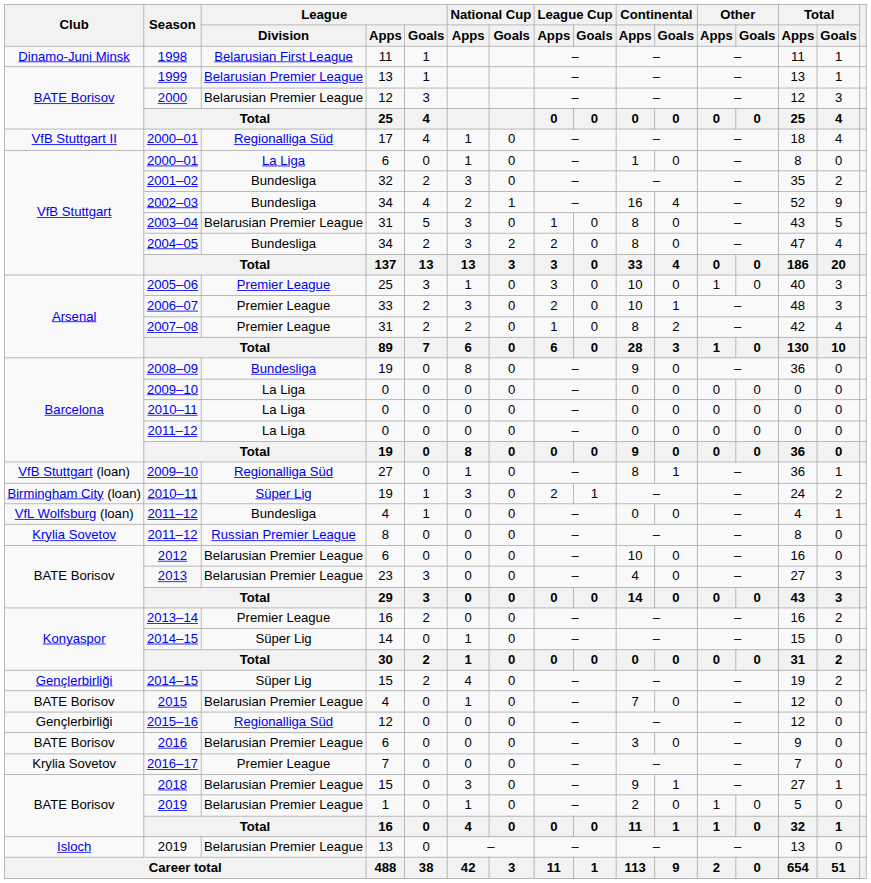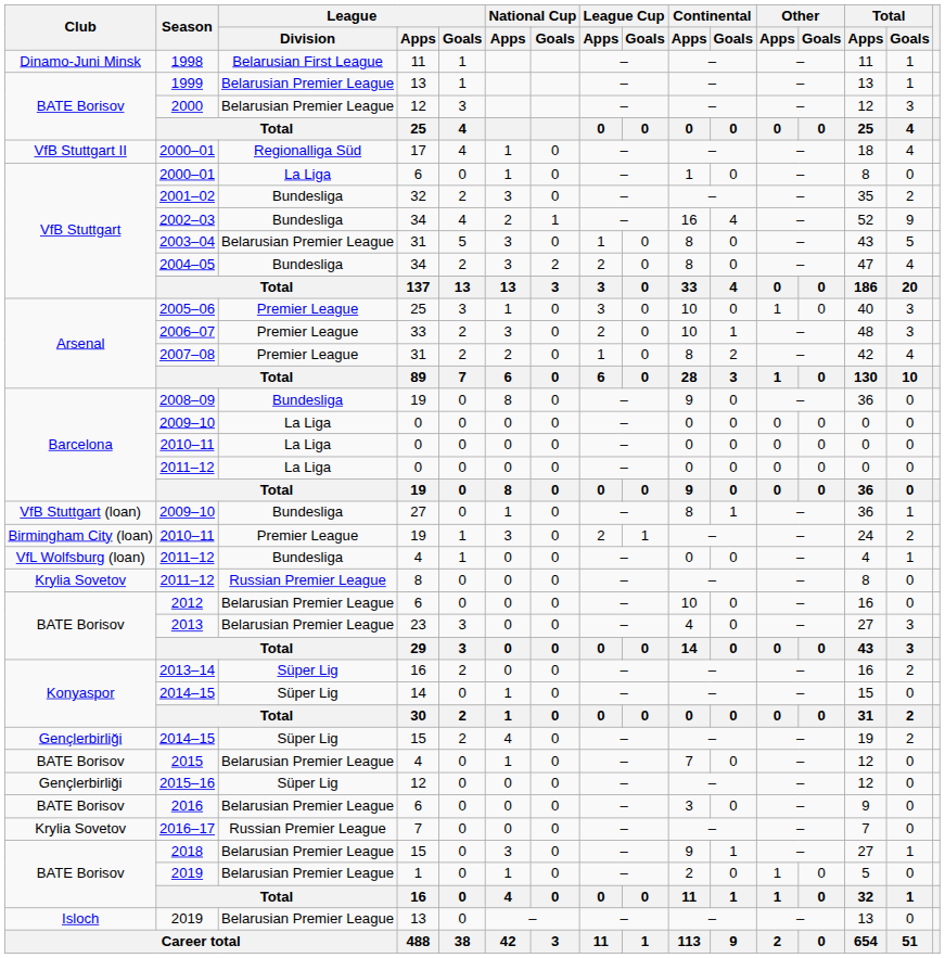 <table class="wikitable" style="text-align: center">
 <tr>
 <th rowspan="2">Club</th>
 <th rowspan="2">Season</th>
 <th colspan="3">League</th>
 <th colspan="2">National Cup</th>
 <th colspan="2">League Cup</th>
 <th colspan="2">Continental</th>
 <th colspan="2">Other</th>
 <th colspan="2">Total</th>
 <th rowspan="2"></th>
 </tr>
 <tr>
 <th>Division</th>
 <th>Apps</th>
 <th>Goals</th>
 <th>Apps</th>
 <th>Goals</th>
 <th>Apps</th>
 <th>Goals</th>
 <th>Apps</th>
 <th>Goals</th>
 <th>Apps</th>
 <th>Goals</th>
 <th>Apps</th>
 <th>Goals</th>
 </tr>
 <tr>
 <td><a href='#'>Dinamo-Juni Minsk</a></td>
 <td><a href='#'>1998</a></td>
 <td><a href='#'>Belarusian First League</a></td>
 <td>11</td>
 <td>1</td>
 <td></td>
 <td></td>
 <td colspan="2">–</td>
 <td colspan="2">–</td>
 <td colspan="2">–</td>
 <td>11</td>
 <td>1</td>
 <td></td>
 </tr>
 <tr>
 <td rowspan="3"><a href='#'>BATE Borisov</a></td>
 <td><a href='#'>1999</a></td>
 <td><a href='#'>Belarusian Premier League</a></td>
 <td>13</td>
 <td>1</td>
 <td></td>
 <td></td>
 <td colspan="2">–</td>
 <td colspan="2">–</td>
 <td colspan="2">–</td>
 <td>13</td>
 <td>1</td>
 <td></td>
 </tr>
 <tr>
 <td><a href='#'>2000</a></td>
 <td>Belarusian Premier League</td>
 <td>12</td>
 <td>3</td>
 <td></td>
 <td></td>
 <td colspan="2">–</td>
 <td colspan="2">–</td>
 <td colspan="2">–</td>
 <td>12</td>
 <td>3</td>
 <td></td>
 </tr>
 <tr>
 <th colspan="2">Total</th>
 <th>25</th>
 <th>4</th>
 <th></th>
 <th></th>
 <th>0</th>
 <th>0</th>
 <th>0</th>
 <th>0</th>
 <th>0</th>
 <th>0</th>
 <th>25</th>
 <th>4</th>
 <th></th>
 </tr>
 <tr>
 <td><a href='#'>VfB Stuttgart II</a></td>
 <td><a href='#'>2000–01</a></td>
 <td><a href='#'>Regionalliga Süd</a></td>
 <td>17</td>
 <td>4</td>
 <td>1</td>
 <td>0</td>
 <td colspan="2">–</td>
 <td colspan="2">–</td>
 <td colspan="2">–</td>
 <td>18</td>
 <td>4</td>
 <td></td>
 </tr>
 <tr>
 <td rowspan="6"><a href='#'>VfB Stuttgart</a></td>
 <td><a href='#'>2000–01</a></td>
 <td><a href='#'>La Liga</a></td>
 <td>6</td>
 <td>0</td>
 <td>1</td>
 <td>0</td>
 <td colspan="2">–</td>
 <td>1</td>
 <td>0</td>
 <td colspan="2">–</td>
 <td>8</td>
 <td>0</td>
 <td></td>
 </tr>
 <tr>
 <td><a href='#'>2001–02</a></td>
 <td>Bundesliga</td>
 <td>32</td>
 <td>2</td>
 <td>3</td>
 <td>0</td>
 <td colspan="2">–</td>
 <td colspan="2">–</td>
 <td colspan="2">–</td>
 <td>35</td>
 <td>2</td>
 <td></td>
 </tr>
 <tr>
 <td><a href='#'>2002–03</a></td>
 <td>Bundesliga</td>
 <td>34</td>
 <td>4</td>
 <td>2</td>
 <td>1</td>
 <td colspan="2">–</td>
 <td>16</td>
 <td>4</td>
 <td colspan="2">–</td>
 <td>52</td>
 <td>9</td>
 <td></td>
 </tr>
 <tr>
 <td><a href='#'>2003–04</a></td>
 <td>Belarusian Premier League</td>
 <td>31</td>
 <td>5</td>
 <td>3</td>
 <td>0</td>
 <td>1</td>
 <td>0</td>
 <td>8</td>
 <td>0</td>
 <td colspan="2">–</td>
 <td>43</td>
 <td>5</td>
 <td></td>
 </tr>
 <tr>
 <td><a href='#'>2004–05</a></td>
 <td>Bundesliga</td>
 <td>34</td>
 <td>2</td>
 <td>3</td>
 <td>2</td>
 <td>2</td>
 <td>0</td>
 <td>8</td>
 <td>0</td>
 <td colspan="2">–</td>
 <td>47</td>
 <td>4</td>
 <td></td>
 </tr>
 <tr>
 <th colspan="2">Total</th>
 <th>137</th>
 <th>13</th>
 <th>13</th>
 <th>3</th>
 <th>3</th>
 <th>0</th>
 <th>33</th>
 <th>4</th>
 <th>0</th>
 <th>0</th>
 <th>186</th>
 <th>20</th>
 <th></th>
 </tr>
 <tr>
 <td rowspan="4"><a href='#'>Arsenal</a></td>
 <td><a href='#'>2005–06</a></td>
 <td><a href='#'>Premier League</a></td>
 <td>25</td>
 <td>3</td>
 <td>1</td>
 <td>0</td>
 <td>3</td>
 <td>0</td>
 <td>10</td>
 <td>0</td>
 <td>1</td>
 <td>0</td>
 <td>40</td>
 <td>3</td>
 <td></td>
 </tr>
 <tr>
 <td><a href='#'>2006–07</a></td>
 <td>Premier League</td>
 <td>33</td>
 <td>2</td>
 <td>3</td>
 <td>0</td>
 <td>2</td>
 <td>0</td>
 <td>10</td>
 <td>1</td>
 <td colspan="2">–</td>
 <td>48</td>
 <td>3</td>
 <td></td>
 </tr>
 <tr>
 <td><a href='#'>2007–08</a></td>
 <td>Premier League</td>
 <td>31</td>
 <td>2</td>
 <td>2</td>
 <td>0</td>
 <td>1</td>
 <td>0</td>
 <td>8</td>
 <td>2</td>
 <td colspan="2">–</td>
 <td>42</td>
 <td>4</td>
 <td></td>
 </tr>
 <tr>
 <th colspan="2">Total</th>
 <th>89</th>
 <th>7</th>
 <th>6</th>
 <th>0</th>
 <th>6</th>
 <th>0</th>
 <th>28</th>
 <th>3</th>
 <th>1</th>
 <th>0</th>
 <th>130</th>
 <th>10</th>
 <th></th>
 </tr>
 <tr>
 <td rowspan="5"><a href='#'>Barcelona</a></td>
 <td><a href='#'>2008–09</a></td>
 <td><a href='#'>Bundesliga</a></td>
 <td>19</td>
 <td>0</td>
 <td>8</td>
 <td>0</td>
 <td colspan="2">–</td>
 <td>9</td>
 <td>0</td>
 <td colspan="2">–</td>
 <td>36</td>
 <td>0</td>
 <td></td>
 </tr>
 <tr>
 <td><a href='#'>2009–10</a></td>
 <td>La Liga</td>
 <td>0</td>
 <td>0</td>
 <td>0</td>
 <td>0</td>
 <td colspan="2">–</td>
 <td>0</td>
 <td>0</td>
 <td>0</td>
 <td>0</td>
 <td>0</td>
 <td>0</td>
 <td></td>
 </tr>
 <tr>
 <td><a href='#'>2010–11</a></td>
 <td>La Liga</td>
 <td>0</td>
 <td>0</td>
 <td>0</td>
 <td>0</td>
 <td colspan="2">–</td>
 <td>0</td>
 <td>0</td>
 <td>0</td>
 <td>0</td>
 <td>0</td>
 <td>0</td>
 <td></td>
 </tr>
 <tr>
 <td><a href='#'>2011–12</a></td>
 <td>La Liga</td>
 <td>0</td>
 <td>0</td>
 <td>0</td>
 <td>0</td>
 <td colspan="2">–</td>
 <td>0</td>
 <td>0</td>
 <td>0</td>
 <td>0</td>
 <td>0</td>
 <td>0</td>
 <td></td>
 </tr>
 <tr>
 <th colspan="2">Total</th>
 <th>19</th>
 <th>0</th>
 <th>8</th>
 <th>0</th>
 <th>0</th>
 <th>0</th>
 <th>9</th>
 <th>0</th>
 <th>0</th>
 <th>0</th>
 <th>36</th>
 <th>0</th>
 <th></th>
 </tr>
 <tr>
 <td><a href='#'>VfB Stuttgart</a> (loan)</td>
 <td><a href='#'>2009–10</a></td>
-<td><a href='#'>Regionalliga Süd</a></td>
+<td>Bundesliga</td>
 <td>27</td>
 <td>0</td>
 <td>1</td>
 <td>0</td>
 <td colspan="2">–</td>
 <td>8</td>
 <td>1</td>
 <td colspan="2">–</td>
 <td>36</td>
 <td>1</td>
 <td></td>
 </tr>
 <tr>
 <td><a href='#'>Birmingham City</a> (loan)</td>
 <td><a href='#'>2010–11</a></td>
-<td><a href='#'>Süper Lig</a></td>
+<td>Premier League</td>
 <td>19</td>
 <td>1</td>
 <td>3</td>
 <td>0</td>
 <td>2</td>
 <td>1</td>
 <td colspan="2">–</td>
 <td colspan="2">–</td>
 <td>24</td>
 <td>2</td>
 <td></td>
 </tr>
 <tr>
 <td><a href='#'>VfL Wolfsburg</a> (loan)</td>
 <td><a href='#'>2011–12</a></td>
 <td>Bundesliga</td>
 <td>4</td>
 <td>1</td>
 <td>0</td>
 <td>0</td>
 <td colspan="2">–</td>
 <td>0</td>
 <td>0</td>
 <td colspan="2">–</td>
 <td>4</td>
 <td>1</td>
 <td></td>
 </tr>
 <tr>
 <td><a href='#'>Krylia Sovetov</a></td>
 <td><a href='#'>2011–12</a></td>
 <td><a href='#'>Russian Premier League</a></td>
 <td>8</td>
 <td>0</td>
 <td>0</td>
 <td>0</td>
 <td colspan="2">–</td>
 <td colspan="2">–</td>
 <td colspan="2">–</td>
 <td>8</td>
 <td>0</td>
 <td></td>
 </tr>
 <tr>
 <td rowspan="3">BATE Borisov</td>
 <td><a href='#'>2012</a></td>
 <td>Belarusian Premier League</td>
 <td>6</td>
 <td>0</td>
 <td>0</td>
 <td>0</td>
 <td colspan="2">–</td>
 <td>10</td>
 <td>0</td>
 <td colspan="2">–</td>
 <td>16</td>
 <td>0</td>
 <td></td>
 </tr>
 <tr>
 <td><a href='#'>2013</a></td>
 <td>Belarusian Premier League</td>
 <td>23</td>
 <td>3</td>
 <td>0</td>
 <td>0</td>
 <td colspan="2">–</td>
 <td>4</td>
 <td>0</td>
 <td colspan="2">–</td>
 <td>27</td>
 <td>3</td>
 <td></td>
 </tr>
 <tr>
 <th colspan="2">Total</th>
 <th>29</th>
 <th>3</th>
 <th>0</th>
 <th>0</th>
 <th>0</th>
 <th>0</th>
 <th>14</th>
 <th>0</th>
 <th>0</th>
 <th>0</th>
 <th>43</th>
 <th>3</th>
 <th></th>
 </tr>
 <tr>
 <td rowspan="3"><a href='#'>Konyaspor</a></td>
 <td><a href='#'>2013–14</a></td>
-<td>Premier League</td>
+<td><a href='#'>Süper Lig</a></td>
 <td>16</td>
 <td>2</td>
 <td>0</td>
 <td>0</td>
 <td colspan="2">–</td>
 <td colspan="2">–</td>
 <td colspan="2">–</td>
 <td>16</td>
 <td>2</td>
 <td></td>
 </tr>
 <tr>
 <td><a href='#'>2014–15</a></td>
 <td>Süper Lig</td>
 <td>14</td>
 <td>0</td>
 <td>1</td>
 <td>0</td>
 <td colspan="2">–</td>
 <td colspan="2">–</td>
 <td colspan="2">–</td>
 <td>15</td>
 <td>0</td>
 <td></td>
 </tr>
 <tr>
 <th colspan="2">Total</th>
 <th>30</th>
 <th>2</th>
 <th>1</th>
 <th>0</th>
 <th>0</th>
 <th>0</th>
 <th>0</th>
 <th>0</th>
 <th>0</th>
 <th>0</th>
 <th>31</th>
 <th>2</th>
 <th></th>
 </tr>
 <tr>
 <td><a href='#'>Gençlerbirliği</a></td>
 <td><a href='#'>2014–15</a></td>
 <td>Süper Lig</td>
 <td>15</td>
 <td>2</td>
 <td>4</td>
 <td>0</td>
 <td colspan="2">–</td>
 <td colspan="2">–</td>
 <td colspan="2">–</td>
 <td>19</td>
 <td>2</td>
 <td></td>
 </tr>
 <tr>
 <td>BATE Borisov</td>
 <td><a href='#'>2015</a></td>
 <td>Belarusian Premier League</td>
 <td>4</td>
 <td>0</td>
 <td>1</td>
 <td>0</td>
 <td colspan="2">–</td>
 <td>7</td>
 <td>0</td>
 <td colspan="2">–</td>
 <td>12</td>
 <td>0</td>
 <td></td>
 </tr>
 <tr>
 <td>Gençlerbirliği</td>
 <td><a href='#'>2015–16</a></td>
-<td><a href='#'>Regionalliga Süd</a></td>
+<td>Süper Lig</td>
 <td>12</td>
 <td>0</td>
 <td>0</td>
 <td>0</td>
 <td colspan="2">–</td>
 <td colspan="2">–</td>
 <td colspan="2">–</td>
 <td>12</td>
 <td>0</td>
 <td></td>
 </tr>
 <tr>
 <td>BATE Borisov</td>
 <td><a href='#'>2016</a></td>
 <td>Belarusian Premier League</td>
 <td>6</td>
 <td>0</td>
 <td>0</td>
 <td>0</td>
 <td colspan="2">–</td>
 <td>3</td>
 <td>0</td>
 <td colspan="2">–</td>
 <td>9</td>
 <td>0</td>
 <td></td>
 </tr>
 <tr>
 <td>Krylia Sovetov</td>
 <td><a href='#'>2016–17</a></td>
-<td>Premier League</td>
+<td>Russian Premier League</td>
 <td>7</td>
 <td>0</td>
 <td>0</td>
 <td>0</td>
 <td colspan="2">–</td>
 <td colspan="2">–</td>
 <td colspan="2">–</td>
 <td>7</td>
 <td>0</td>
 <td></td>
 </tr>
 <tr>
 <td rowspan="3">BATE Borisov</td>
 <td><a href='#'>2018</a></td>
 <td>Belarusian Premier League</td>
 <td>15</td>
 <td>0</td>
 <td>3</td>
 <td>0</td>
 <td colspan="2">–</td>
 <td>9</td>
 <td>1</td>
 <td colspan="2">–</td>
 <td>27</td>
 <td>1</td>
 <td></td>
 </tr>
 <tr>
 <td><a href='#'>2019</a></td>
 <td>Belarusian Premier League</td>
 <td>1</td>
 <td>0</td>
 <td>1</td>
 <td>0</td>
 <td colspan="2">–</td>
 <td>2</td>
 <td>0</td>
 <td>1</td>
 <td>0</td>
 <td>5</td>
 <td>0</td>
 <td></td>
 </tr>
 <tr>
 <th colspan="2">Total</th>
 <th>16</th>
 <th>0</th>
 <th>4</th>
 <th>0</th>
 <th>0</th>
 <th>0</th>
 <th>11</th>
 <th>1</th>
 <th>1</th>
 <th>0</th>
 <th>32</th>
 <th>1</th>
 <th></th>
 </tr>
 <tr>
 <td><a href='#'>Isloch</a></td>
 <td>2019</td>
 <td>Belarusian Premier League</td>
 <td>13</td>
 <td>0</td>
 <td colspan="2">–</td>
 <td colspan="2">–</td>
 <td colspan="2">–</td>
 <td colspan="2">–</td>
 <td>13</td>
 <td>0</td>
 <td></td>
 </tr>
 <tr>
 <th colspan="3">Career total</th>
 <th>488</th>
 <th>38</th>
 <th>42</th>
 <th>3</th>
 <th>11</th>
 <th>1</th>
 <th>113</th>
 <th>9</th>
 <th>2</th>
 <th>0</th>
 <th>654</th>
 <th>51</th>
 <th></th>
 </tr>
 </table>
